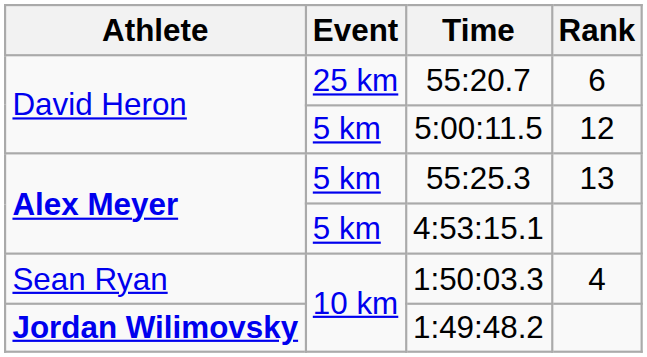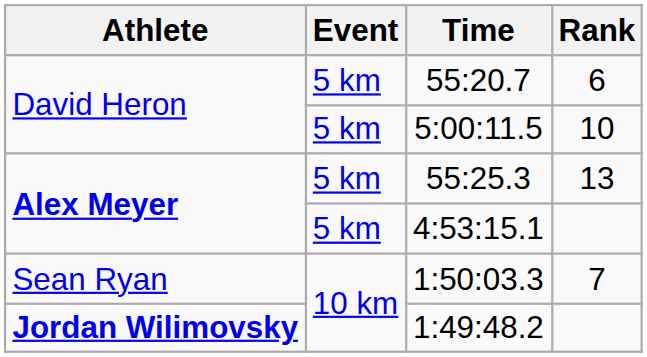 <table class="wikitable" style="font-size:90%;">
 <tr>
 <th>Athlete</th>
 <th>Event</th>
 <th>Time</th>
 <th>Rank</th>
 </tr>
 <tr align=center>
 <td align=left rowspan=2><a href='#'>David Heron</a></td>
-<td align=left><a href='#'>25 km</a></td>
+<td align=left><a href='#'>5 km</a></td>
 <td>55:20.7</td>
 <td>6</td>
 </tr>
 <tr align=center>
 <td align=left><a href='#'>5 km</a></td>
 <td>5:00:11.5</td>
-<td>12</td>
+<td>10</td>
 </tr>
 <tr align=center>
 <td align=left rowspan=2><strong><a href='#'>Alex Meyer</a></strong></td>
 <td align=left><a href='#'>5 km</a></td>
 <td>55:25.3</td>
 <td>13</td>
 </tr>
 <tr align=center>
 <td align=left><a href='#'>5 km</a></td>
 <td>4:53:15.1</td>
 <td></td>
 </tr>
 <tr align=center>
 <td align=left><a href='#'>Sean Ryan</a></td>
 <td align=left rowspan=2><a href='#'>10 km</a></td>
 <td>1:50:03.3</td>
-<td>4</td>
+<td>7</td>
 </tr>
 <tr align=center>
 <td align=left><strong><a href='#'>Jordan Wilimovsky</a></strong></td>
 <td>1:49:48.2</td>
 <td></td>
 </tr>
 </table>
